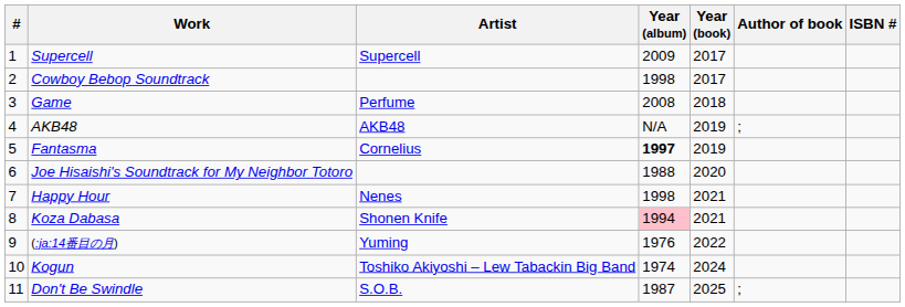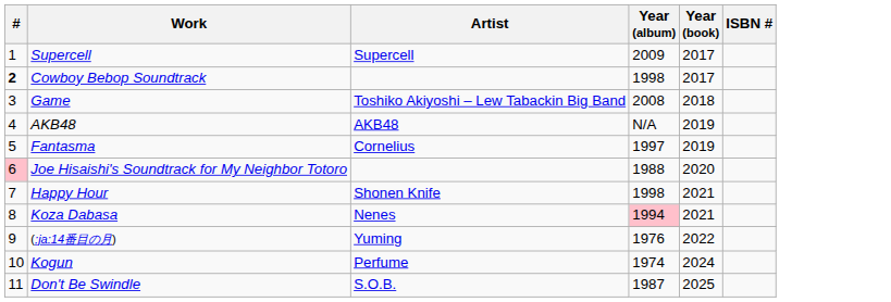 <table class="wikitable sortable">
 <tr>
 <th>#</th>
 <th>Work</th>
 <th>Artist</th>
 <th>Year<br><small>(album)</small></th>
 <th>Year<br><small>(book)</small></th>
-<th>Author of book</th>
 <th class="unsortable">ISBN #</th>
 </tr>
 <tr>
 <td>1</td>
 <td><em><a href='#'>Supercell</a></em></td>
 <td><a href='#'>Supercell</a></td>
 <td>2009</td>
 <td>2017</td>
 <td></td>
-<td></td>
 </tr>
 <tr>
-<td>2</td>
+<td><strong>2</strong></td>
 <td><em><a href='#'>Cowboy Bebop Soundtrack</a></em></td>
 <td></td>
 <td>1998</td>
 <td>2017</td>
 <td></td>
-<td></td>
 </tr>
 <tr>
 <td>3</td>
 <td><em><a href='#'>Game</a></em></td>
-<td><a href='#'>Perfume</a></td>
+<td><a href='#'>Toshiko Akiyoshi – Lew Tabackin Big Band</a></td>
 <td>2008</td>
 <td>2018</td>
-<td></td>
 <td></td>
 </tr>
 <tr>
 <td>4</td>
 <td><em>AKB48</em></td>
 <td><a href='#'>AKB48</a></td>
 <td>N/A</td>
 <td>2019</td>
-<td>; </td>
 <td></td>
 </tr>
 <tr>
 <td>5</td>
 <td><em><a href='#'>Fantasma</a></em></td>
 <td><a href='#'>Cornelius</a></td>
-<td><strong>1997</strong></td>
+<td>1997</td>
 <td>2019</td>
-<td></td>
 <td></td>
 </tr>
 <tr>
-<td>6</td>
+<td style="background: pink;">6</td>
 <td><em><a href='#'>Joe Hisaishi's Soundtrack for My Neighbor Totoro</a></em></td>
 <td></td>
 <td>1988</td>
 <td>2020</td>
 <td></td>
-<td></td>
 </tr>
 <tr>
 <td>7</td>
 <td><em><a href='#'>Happy Hour</a></em></td>
-<td><a href='#'>Nenes</a></td>
+<td><a href='#'>Shonen Knife</a></td>
 <td>1998</td>
 <td>2021</td>
-<td></td>
 <td></td>
 </tr>
 <tr>
 <td>8</td>
 <td><em><a href='#'>Koza Dabasa</a></em></td>
-<td><a href='#'>Shonen Knife</a></td>
+<td><a href='#'>Nenes</a></td>
 <td style="background: pink;">1994</td>
 <td>2021</td>
-<td></td>
 <td></td>
 </tr>
 <tr>
 <td>9</td>
 <td><em></em> <small>(<em><a href='#'>:ja:14番目の月</a></em>)</small></td>
 <td><a href='#'>Yuming</a></td>
 <td>1976</td>
 <td>2022</td>
 <td></td>
-<td></td>
 </tr>
 <tr>
 <td>10</td>
 <td><em><a href='#'>Kogun</a></em></td>
-<td><a href='#'>Toshiko Akiyoshi – Lew Tabackin Big Band</a></td>
+<td><a href='#'>Perfume</a></td>
 <td>1974</td>
 <td>2024</td>
-<td></td>
 <td></td>
 </tr>
 <tr>
 <td>11</td>
 <td><em><a href='#'>Don't Be Swindle</a></em></td>
 <td><a href='#'>S.O.B.</a></td>
 <td>1987</td>
 <td>2025</td>
-<td>; </td>
 <td></td>
 </tr>
 </table>
